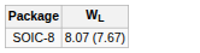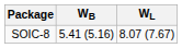 <table class="wikitable floatright" style="text-align: center;">
 <tr>
 <th>Package</th>
+<th>W<sub>B</sub></th>
 <th>W<sub>L</sub></th>
 </tr>
 <tr>
 <td>SOIC-8</td>
+<td>5.41 (5.16)</td>
 <td>8.07 (7.67)</td>
 </tr>
 </table>
